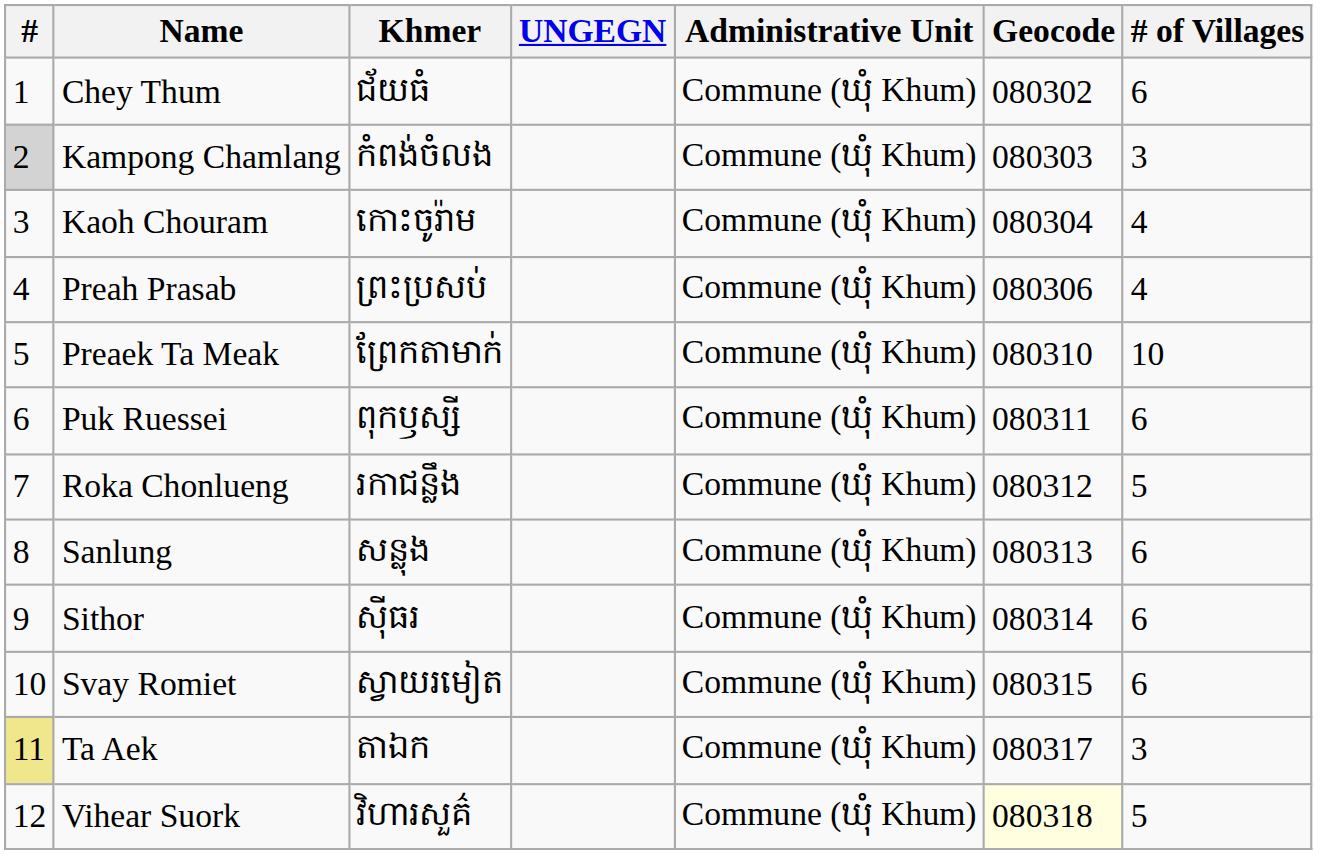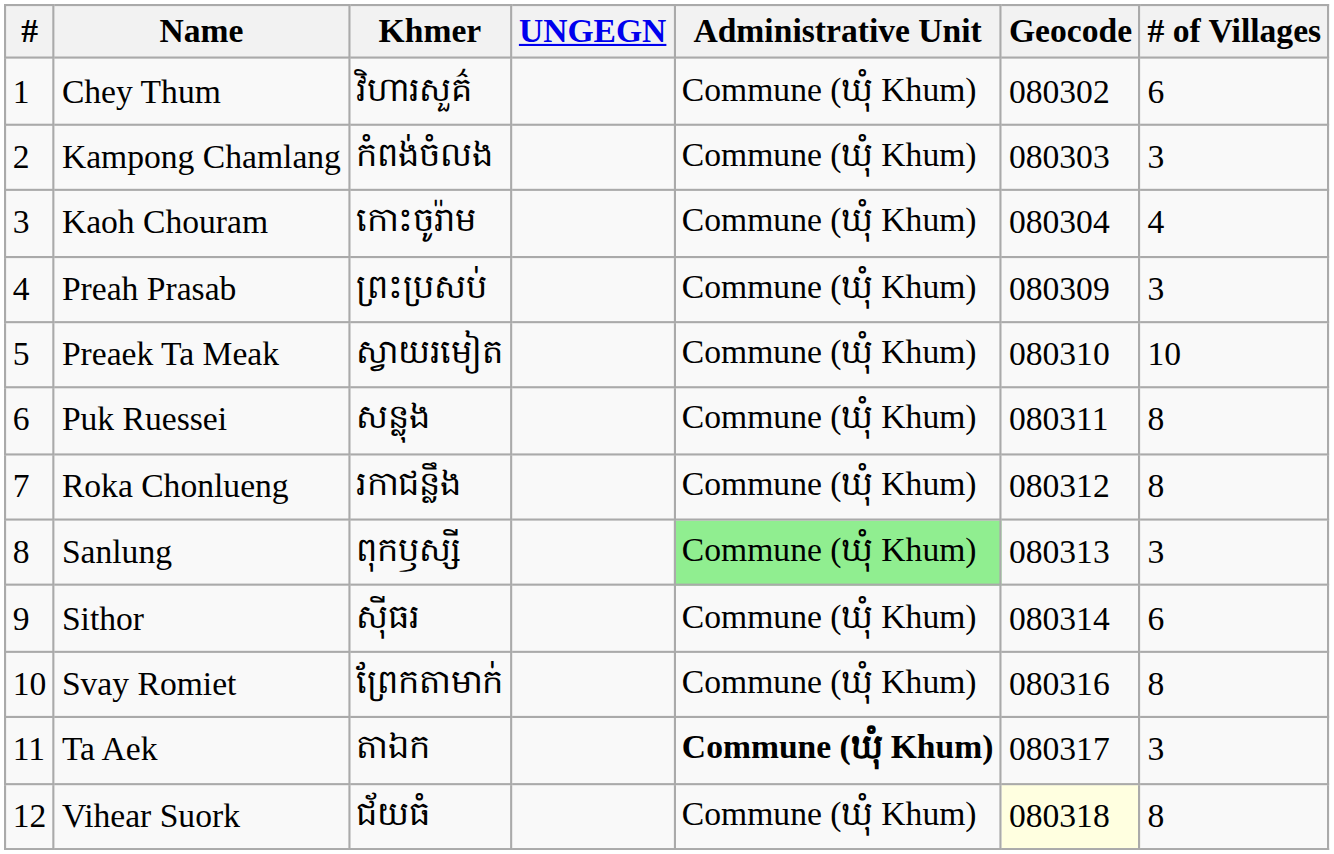 <table class="wikitable sortable">
 <tr>
 <th>#</th>
 <th>Name</th>
 <th>Khmer</th>
 <th><a href='#'>UNGEGN</a></th>
 <th>Administrative Unit</th>
 <th>Geocode</th>
 <th># of Villages</th>
 </tr>
 <tr>
 <td>1</td>
 <td>Chey Thum</td>
-<td>ជ័យធំ</td>
+<td>វិហារសួគ៌</td>
 <td></td>
 <td>Commune (ឃុំ Khum)</td>
 <td>080302</td>
 <td>6</td>
 </tr>
 <tr>
-<td style="background: lightgrey;">2</td>
+<td>2</td>
 <td>Kampong Chamlang</td>
 <td>កំពង់ចំលង</td>
 <td></td>
 <td>Commune (ឃុំ Khum)</td>
 <td>080303</td>
 <td>3</td>
 </tr>
 <tr>
 <td>3</td>
 <td>Kaoh Chouram</td>
 <td>កោះចូរ៉ាម</td>
 <td></td>
 <td>Commune (ឃុំ Khum)</td>
 <td>080304</td>
 <td>4</td>
 </tr>
 <tr>
 <td>4</td>
 <td>Preah Prasab</td>
 <td>ព្រះប្រសប់</td>
 <td></td>
 <td>Commune (ឃុំ Khum)</td>
-<td>080306</td>
-<td>4</td>
+<td>080309</td>
+<td>3</td>
 </tr>
 <tr>
 <td>5</td>
 <td>Preaek Ta Meak</td>
-<td>ព្រែកតាមាក់</td>
+<td>ស្វាយរមៀត</td>
 <td></td>
 <td>Commune (ឃុំ Khum)</td>
 <td>080310</td>
 <td>10</td>
 </tr>
 <tr>
 <td>6</td>
 <td>Puk Ruessei</td>
-<td>ពុកឫស្សី</td>
+<td>សន្លុង</td>
 <td></td>
 <td>Commune (ឃុំ Khum)</td>
 <td>080311</td>
-<td>6</td>
+<td>8</td>
 </tr>
 <tr>
 <td>7</td>
 <td>Roka Chonlueng</td>
 <td>រកាជន្លឹង</td>
 <td></td>
 <td>Commune (ឃុំ Khum)</td>
 <td>080312</td>
-<td>5</td>
+<td>8</td>
 </tr>
 <tr>
 <td>8</td>
 <td>Sanlung</td>
-<td>សន្លុង</td>
+<td>ពុកឫស្សី</td>
 <td></td>
-<td>Commune (ឃុំ Khum)</td>
+<td style="background: lightgreen;">Commune (ឃុំ Khum)</td>
 <td>080313</td>
-<td>6</td>
+<td>3</td>
 </tr>
 <tr>
 <td>9</td>
 <td>Sithor</td>
 <td>ស៊ីធរ</td>
 <td></td>
 <td>Commune (ឃុំ Khum)</td>
 <td>080314</td>
 <td>6</td>
 </tr>
 <tr>
 <td>10</td>
 <td>Svay Romiet</td>
-<td>ស្វាយរមៀត</td>
+<td>ព្រែកតាមាក់</td>
 <td></td>
 <td>Commune (ឃុំ Khum)</td>
-<td>080315</td>
-<td>6</td>
+<td>080316</td>
+<td>8</td>
 </tr>
 <tr>
-<td style="background: khaki;">11</td>
+<td>11</td>
 <td>Ta Aek</td>
 <td>តាឯក</td>
 <td></td>
-<td>Commune (ឃុំ Khum)</td>
+<td><strong>Commune (ឃុំ Khum)</strong></td>
 <td>080317</td>
 <td>3</td>
 </tr>
 <tr>
 <td>12</td>
 <td>Vihear Suork</td>
-<td>វិហារសួគ៌</td>
+<td>ជ័យធំ</td>
 <td></td>
 <td>Commune (ឃុំ Khum)</td>
 <td style="background: lightyellow;">080318</td>
-<td>5</td>
+<td>8</td>
 </tr>
 <tr>
 </tr>
 </table>
